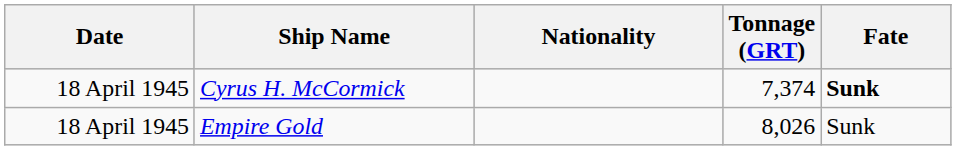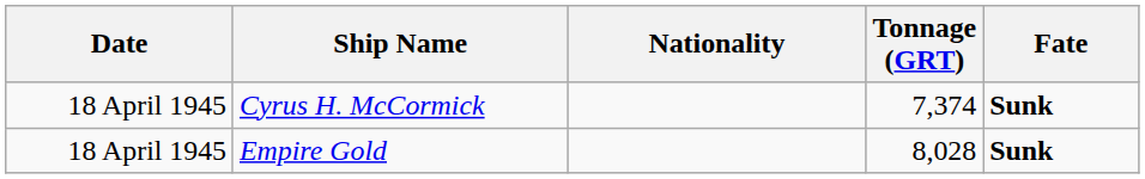 <table class="wikitable sortable">
 <tr>
 <th width="120px">Date</th>
 <th width="180px">Ship Name</th>
 <th width="160px">Nationality</th>
 <th width="25px">Tonnage<br>(<a href='#'>GRT</a>)</th>
 <th width="80px">Fate</th>
 </tr>
 <tr>
 <td align="right">18 April 1945</td>
 <td align="left"><a href='#'><em>Cyrus H. McCormick</em></a></td>
 <td align="left"></td>
 <td align="right">7,374</td>
 <td align="left"><strong>Sunk</strong></td>
 </tr>
 <tr>
 <td align="right">18 April 1945</td>
 <td align="left"><a href='#'><em>Empire Gold</em></a></td>
 <td align="left"></td>
-<td align="right">8,026</td>
-<td align="left">Sunk</td>
+<td align="right">8,028</td>
+<td align="left"><strong>Sunk</strong></td>
 </tr>
 </table>
